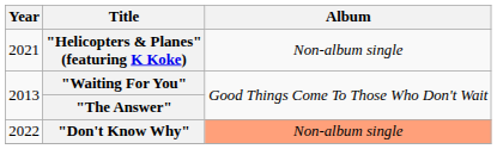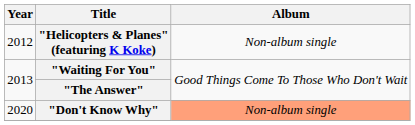 <table class="wikitable plainrowheaders" style="text-align:center;">
 <tr>
 <th scope="col">Year</th>
 <th scope="col">Title</th>
 <th scope="col">Album</th>
 </tr>
 <tr>
-<td>2021</td>
+<td>2012</td>
 <th scope="row">"Helicopters & Planes"<br><span>(featuring <a href='#'>K Koke</a>)</span></th>
 <td><em>Non-album single</em></td>
 </tr>
 <tr>
 <td rowspan="2">2013</td>
 <th scope="row">"Waiting For You"</th>
 <td rowspan="2"><em>Good Things Come To Those Who Don't Wait</em></td>
 </tr>
 <tr>
 <th scope="row">"The Answer"</th>
 </tr>
 <tr>
-<td>2022</td>
+<td>2020</td>
 <th scope="row">"Don't Know Why"</th>
 <td style="background: lightsalmon;"><em>Non-album single</em></td>
 </tr>
 <tr>
 </tr>
 </table>
